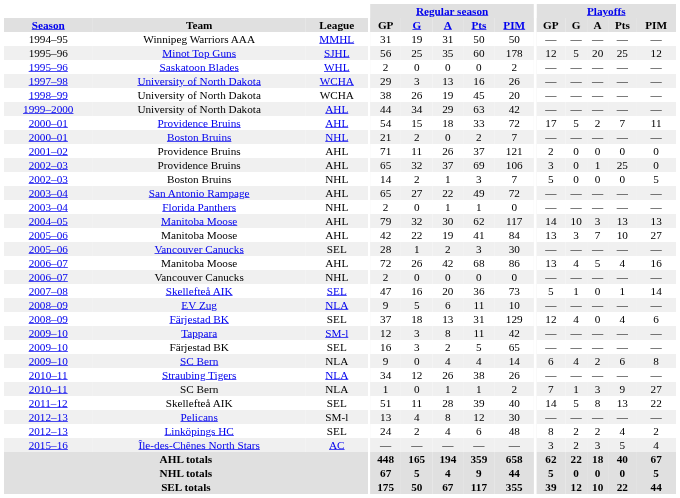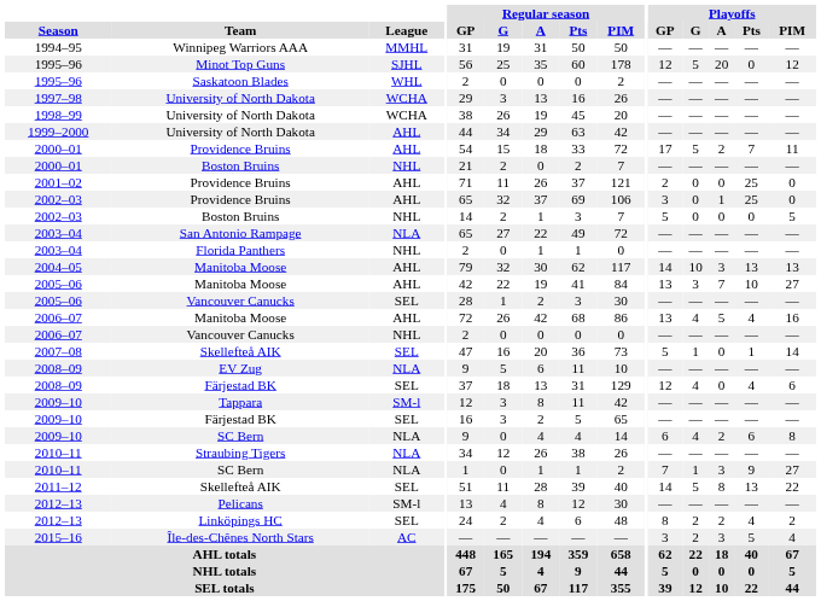 <table border="0" cellpadding="1" cellspacing="0" style="text-align:center; width:60em">
 <tr bgcolor="#e0e0e0">
 <th colspan="3" bgcolor="#ffffff"></th>
 <th rowspan="99" bgcolor="#ffffff"></th>
 <th colspan="5"><a href='#'>Regular season</a></th>
 <th rowspan="99" bgcolor="#ffffff"></th>
 <th colspan="5"><a href='#'>Playoffs</a></th>
 </tr>
 <tr bgcolor="#e0e0e0">
 <th><a href='#'>Season</a></th>
 <th>Team</th>
 <th>League</th>
 <th>GP</th>
 <th><a href='#'>G</a></th>
 <th><a href='#'>A</a></th>
 <th><a href='#'>Pts</a></th>
 <th><a href='#'>PIM</a></th>
 <th>GP</th>
 <th>G</th>
 <th>A</th>
 <th>Pts</th>
 <th>PIM</th>
 </tr>
 <tr>
 <td>1994–95</td>
 <td>Winnipeg Warriors AAA</td>
 <td><a href='#'>MMHL</a></td>
 <td>31</td>
 <td>19</td>
 <td>31</td>
 <td>50</td>
 <td>50</td>
 <td>—</td>
 <td>—</td>
 <td>—</td>
 <td>—</td>
 <td>—</td>
 </tr>
 <tr bgcolor="#f0f0f0">
 <td>1995–96</td>
 <td><a href='#'>Minot Top Guns</a></td>
 <td><a href='#'>SJHL</a></td>
 <td>56</td>
 <td>25</td>
 <td>35</td>
 <td>60</td>
 <td>178</td>
 <td>12</td>
 <td>5</td>
 <td>20</td>
-<td>25</td>
+<td>0</td>
 <td>12</td>
 </tr>
 <tr>
 <td><a href='#'>1995–96</a></td>
 <td><a href='#'>Saskatoon Blades</a></td>
 <td><a href='#'>WHL</a></td>
 <td>2</td>
 <td>0</td>
 <td>0</td>
 <td>0</td>
 <td>2</td>
 <td>—</td>
 <td>—</td>
 <td>—</td>
 <td>—</td>
 <td>—</td>
 </tr>
 <tr bgcolor="#f0f0f0">
 <td><a href='#'>1997–98</a></td>
 <td><a href='#'>University of North Dakota</a></td>
 <td><a href='#'>WCHA</a></td>
 <td>29</td>
 <td>3</td>
 <td>13</td>
 <td>16</td>
 <td>26</td>
 <td>—</td>
 <td>—</td>
 <td>—</td>
 <td>—</td>
 <td>—</td>
 </tr>
 <tr>
 <td><a href='#'>1998–99</a></td>
 <td>University of North Dakota</td>
 <td>WCHA</td>
 <td>38</td>
 <td>26</td>
 <td>19</td>
 <td>45</td>
 <td>20</td>
 <td>—</td>
 <td>—</td>
 <td>—</td>
 <td>—</td>
 <td>—</td>
 </tr>
 <tr bgcolor="#f0f0f0">
 <td><a href='#'>1999–2000</a></td>
 <td>University of North Dakota</td>
 <td><a href='#'>AHL</a></td>
 <td>44</td>
 <td>34</td>
 <td>29</td>
 <td>63</td>
 <td>42</td>
 <td>—</td>
 <td>—</td>
 <td>—</td>
 <td>—</td>
 <td>—</td>
 </tr>
 <tr>
 <td><a href='#'>2000–01</a></td>
 <td><a href='#'>Providence Bruins</a></td>
 <td><a href='#'>AHL</a></td>
 <td>54</td>
 <td>15</td>
 <td>18</td>
 <td>33</td>
 <td>72</td>
 <td>17</td>
 <td>5</td>
 <td>2</td>
 <td>7</td>
 <td>11</td>
 </tr>
 <tr bgcolor="#f0f0f0">
 <td><a href='#'>2000–01</a></td>
 <td><a href='#'>Boston Bruins</a></td>
 <td><a href='#'>NHL</a></td>
 <td>21</td>
 <td>2</td>
 <td>0</td>
 <td>2</td>
 <td>7</td>
 <td>—</td>
 <td>—</td>
 <td>—</td>
 <td>—</td>
 <td>—</td>
 </tr>
 <tr>
 <td><a href='#'>2001–02</a></td>
 <td>Providence Bruins</td>
 <td>AHL</td>
 <td>71</td>
 <td>11</td>
 <td>26</td>
 <td>37</td>
 <td>121</td>
 <td>2</td>
 <td>0</td>
 <td>0</td>
-<td>0</td>
+<td>25</td>
 <td>0</td>
 </tr>
 <tr bgcolor="#f0f0f0">
 <td><a href='#'>2002–03</a></td>
 <td>Providence Bruins</td>
 <td>AHL</td>
 <td>65</td>
 <td>32</td>
 <td>37</td>
 <td>69</td>
 <td>106</td>
 <td>3</td>
 <td>0</td>
 <td>1</td>
 <td>25</td>
 <td>0</td>
 </tr>
 <tr>
 <td><a href='#'>2002–03</a></td>
 <td>Boston Bruins</td>
 <td>NHL</td>
 <td>14</td>
 <td>2</td>
 <td>1</td>
 <td>3</td>
 <td>7</td>
 <td>5</td>
 <td>0</td>
 <td>0</td>
 <td>0</td>
 <td>5</td>
 </tr>
 <tr bgcolor="#f0f0f0">
 <td><a href='#'>2003–04</a></td>
 <td><a href='#'>San Antonio Rampage</a></td>
-<td>AHL</td>
+<td><a href='#'>NLA</a></td>
 <td>65</td>
 <td>27</td>
 <td>22</td>
 <td>49</td>
 <td>72</td>
 <td>—</td>
 <td>—</td>
 <td>—</td>
 <td>—</td>
 <td>—</td>
 </tr>
 <tr>
 <td><a href='#'>2003–04</a></td>
 <td><a href='#'>Florida Panthers</a></td>
 <td>NHL</td>
 <td>2</td>
 <td>0</td>
 <td>1</td>
 <td>1</td>
 <td>0</td>
 <td>—</td>
 <td>—</td>
 <td>—</td>
 <td>—</td>
 <td>—</td>
 </tr>
 <tr bgcolor="#f0f0f0">
 <td><a href='#'>2004–05</a></td>
 <td><a href='#'>Manitoba Moose</a></td>
 <td>AHL</td>
 <td>79</td>
 <td>32</td>
 <td>30</td>
 <td>62</td>
 <td>117</td>
 <td>14</td>
 <td>10</td>
 <td>3</td>
 <td>13</td>
 <td>13</td>
 </tr>
 <tr>
 <td><a href='#'>2005–06</a></td>
 <td>Manitoba Moose</td>
 <td>AHL</td>
 <td>42</td>
 <td>22</td>
 <td>19</td>
 <td>41</td>
 <td>84</td>
 <td>13</td>
 <td>3</td>
 <td>7</td>
 <td>10</td>
 <td>27</td>
 </tr>
 <tr bgcolor="#f0f0f0">
 <td><a href='#'>2005–06</a></td>
 <td><a href='#'>Vancouver Canucks</a></td>
 <td>SEL</td>
 <td>28</td>
 <td>1</td>
 <td>2</td>
 <td>3</td>
 <td>30</td>
 <td>—</td>
 <td>—</td>
 <td>—</td>
 <td>—</td>
 <td>—</td>
 </tr>
 <tr>
 <td><a href='#'>2006–07</a></td>
 <td>Manitoba Moose</td>
 <td>AHL</td>
 <td>72</td>
 <td>26</td>
 <td>42</td>
 <td>68</td>
 <td>86</td>
 <td>13</td>
 <td>4</td>
 <td>5</td>
 <td>4</td>
 <td>16</td>
 </tr>
 <tr bgcolor="#f0f0f0">
 <td><a href='#'>2006–07</a></td>
 <td>Vancouver Canucks</td>
 <td>NHL</td>
 <td>2</td>
 <td>0</td>
 <td>0</td>
 <td>0</td>
 <td>0</td>
 <td>—</td>
 <td>—</td>
 <td>—</td>
 <td>—</td>
 <td>—</td>
 </tr>
 <tr>
 <td><a href='#'>2007–08</a></td>
 <td><a href='#'>Skellefteå AIK</a></td>
 <td><a href='#'>SEL</a></td>
 <td>47</td>
 <td>16</td>
 <td>20</td>
 <td>36</td>
 <td>73</td>
 <td>5</td>
 <td>1</td>
 <td>0</td>
 <td>1</td>
 <td>14</td>
 </tr>
 <tr bgcolor="#f0f0f0">
 <td><a href='#'>2008–09</a></td>
 <td><a href='#'>EV Zug</a></td>
 <td><a href='#'>NLA</a></td>
 <td>9</td>
 <td>5</td>
 <td>6</td>
 <td>11</td>
 <td>10</td>
 <td>—</td>
 <td>—</td>
 <td>—</td>
 <td>—</td>
 <td>—</td>
 </tr>
 <tr>
 <td><a href='#'>2008–09</a></td>
 <td><a href='#'>Färjestad BK</a></td>
 <td>SEL</td>
 <td>37</td>
 <td>18</td>
 <td>13</td>
 <td>31</td>
 <td>129</td>
 <td>12</td>
 <td>4</td>
 <td>0</td>
 <td>4</td>
 <td>6</td>
 </tr>
 <tr bgcolor="#f0f0f0">
 <td><a href='#'>2009–10</a></td>
 <td><a href='#'>Tappara</a></td>
 <td><a href='#'>SM-l</a></td>
 <td>12</td>
 <td>3</td>
 <td>8</td>
 <td>11</td>
 <td>42</td>
 <td>—</td>
 <td>—</td>
 <td>—</td>
 <td>—</td>
 <td>—</td>
 </tr>
 <tr>
 <td><a href='#'>2009–10</a></td>
 <td>Färjestad BK</td>
 <td>SEL</td>
 <td>16</td>
 <td>3</td>
 <td>2</td>
 <td>5</td>
 <td>65</td>
 <td>—</td>
 <td>—</td>
 <td>—</td>
 <td>—</td>
 <td>—</td>
 </tr>
 <tr bgcolor="#f0f0f0">
 <td><a href='#'>2009–10</a></td>
 <td><a href='#'>SC Bern</a></td>
 <td>NLA</td>
 <td>9</td>
 <td>0</td>
 <td>4</td>
 <td>4</td>
 <td>14</td>
 <td>6</td>
 <td>4</td>
 <td>2</td>
 <td>6</td>
 <td>8</td>
 </tr>
 <tr>
 <td><a href='#'>2010–11</a></td>
 <td><a href='#'>Straubing Tigers</a></td>
 <td><a href='#'>NLA</a></td>
 <td>34</td>
 <td>12</td>
 <td>26</td>
 <td>38</td>
 <td>26</td>
 <td>—</td>
 <td>—</td>
 <td>—</td>
 <td>—</td>
 <td>—</td>
 </tr>
 <tr bgcolor="#f0f0f0">
 <td><a href='#'>2010–11</a></td>
 <td>SC Bern</td>
 <td>NLA</td>
 <td>1</td>
 <td>0</td>
 <td>1</td>
 <td>1</td>
 <td>2</td>
 <td>7</td>
 <td>1</td>
 <td>3</td>
 <td>9</td>
 <td>27</td>
 </tr>
 <tr>
 <td><a href='#'>2011–12</a></td>
 <td>Skellefteå AIK</td>
 <td>SEL</td>
 <td>51</td>
 <td>11</td>
 <td>28</td>
 <td>39</td>
 <td>40</td>
 <td>14</td>
 <td>5</td>
 <td>8</td>
 <td>13</td>
 <td>22</td>
 </tr>
 <tr bgcolor="#f0f0f0">
 <td><a href='#'>2012–13</a></td>
 <td><a href='#'>Pelicans</a></td>
 <td>SM-l</td>
 <td>13</td>
 <td>4</td>
 <td>8</td>
 <td>12</td>
 <td>30</td>
 <td>—</td>
 <td>—</td>
 <td>—</td>
 <td>—</td>
 <td>—</td>
 </tr>
 <tr>
 <td><a href='#'>2012–13</a></td>
 <td><a href='#'>Linköpings HC</a></td>
 <td>SEL</td>
 <td>24</td>
 <td>2</td>
 <td>4</td>
 <td>6</td>
 <td>48</td>
 <td>8</td>
 <td>2</td>
 <td>2</td>
 <td>4</td>
 <td>2</td>
 </tr>
 <tr bgcolor="#f0f0f0">
 <td><a href='#'>2015–16</a></td>
 <td><a href='#'>Île-des-Chênes North Stars</a></td>
 <td><a href='#'>AC</a></td>
 <td>—</td>
 <td>—</td>
 <td>—</td>
 <td>—</td>
 <td>—</td>
 <td>3</td>
 <td>2</td>
 <td>3</td>
 <td>5</td>
 <td>4</td>
 </tr>
 <tr bgcolor="#e0e0e0">
 <th colspan="3">AHL totals</th>
 <th>448</th>
 <th>165</th>
 <th>194</th>
 <th>359</th>
 <th>658</th>
 <th>62</th>
 <th>22</th>
 <th>18</th>
 <th>40</th>
 <th>67</th>
 </tr>
 <tr bgcolor="#e0e0e0">
 <th colspan="3">NHL totals</th>
 <th>67</th>
 <th>5</th>
 <th>4</th>
 <th>9</th>
 <th>44</th>
 <th>5</th>
 <th>0</th>
 <th>0</th>
 <th>0</th>
 <th>5</th>
 </tr>
 <tr bgcolor="#e0e0e0">
 <th colspan="3">SEL totals</th>
 <th>175</th>
 <th>50</th>
 <th>67</th>
 <th>117</th>
 <th>355</th>
 <th>39</th>
 <th>12</th>
 <th>10</th>
 <th>22</th>
 <th>44</th>
 </tr>
 </table>
